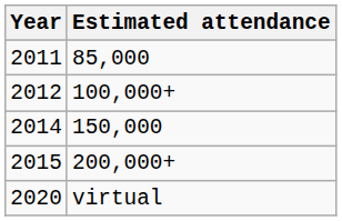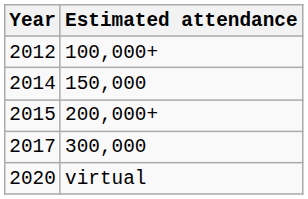 <table class="wikitable">
 <tr>
 <th>Year</th>
 <th>Estimated attendance</th>
-</tr>
-<tr>
-<td>2011</td>
-<td>85,000</td>
 </tr>
 <tr>
 <td>2012</td>
 <td>100,000+</td>
 </tr>
 <tr>
 <td>2014</td>
 <td>150,000</td>
 </tr>
 <tr>
 <td>2015</td>
 <td>200,000+</td>
 </tr>
 <tr>
+<td>2017</td>
+<td>300,000</td>
+</tr>
+<tr>
 <td>2020</td>
 <td>virtual</td>
 </tr>
 </table>
